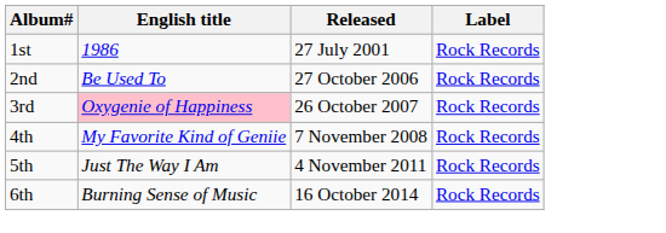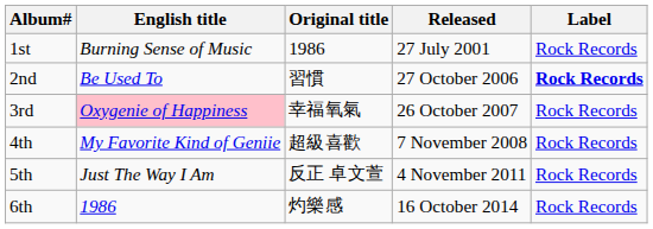 <table class="wikitable">
 <tr>
 <th>Album#</th>
 <th>English title</th>
+<th>Original title</th>
 <th>Released</th>
 <th>Label</th>
 </tr>
 <tr>
 <td>1st</td>
-<td><em><a href='#'>1986</a></em></td>
+<td><em>Burning Sense of Music</em></td>
+<td>1986</td>
 <td>27 July 2001</td>
 <td><a href='#'>Rock Records</a></td>
 </tr>
 <tr>
 <td>2nd</td>
 <td><em><a href='#'>Be Used To</a></em></td>
+<td>習慣</td>
 <td>27 October 2006</td>
-<td><a href='#'>Rock Records</a></td>
+<td><strong><a href='#'>Rock Records</a></strong></td>
 </tr>
 <tr>
 <td>3rd</td>
 <td style="background: pink;"><em><a href='#'>Oxygenie of Happiness</a></em></td>
+<td>幸福氧氣</td>
 <td>26 October 2007</td>
 <td><a href='#'>Rock Records</a></td>
 </tr>
 <tr>
 <td>4th</td>
 <td><em><a href='#'>My Favorite Kind of Geniie</a></em></td>
+<td>超級喜歡</td>
 <td>7 November 2008</td>
 <td><a href='#'>Rock Records</a></td>
 </tr>
 <tr>
 <td>5th</td>
 <td><em>Just The Way I Am</em></td>
+<td>反正 卓文萱</td>
 <td>4 November 2011</td>
 <td><a href='#'>Rock Records</a></td>
 </tr>
 <tr>
 <td>6th</td>
-<td><em>Burning Sense of Music</em></td>
+<td><em><a href='#'>1986</a></em></td>
+<td>灼樂感</td>
 <td>16 October 2014</td>
 <td><a href='#'>Rock Records</a></td>
 </tr>
 </table>
